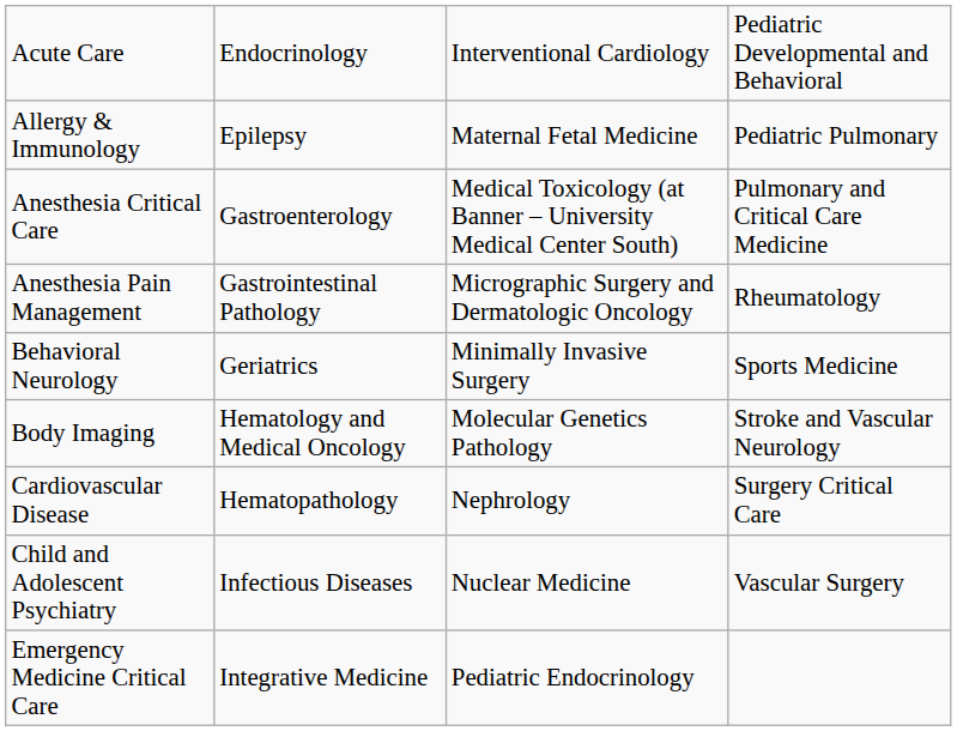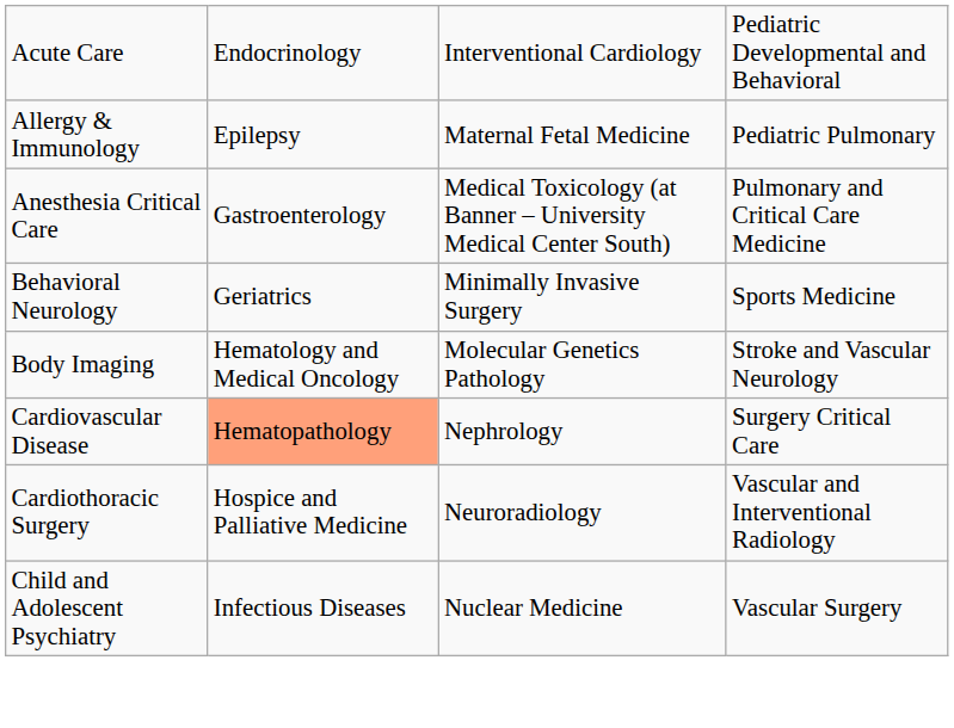 <table class="wikitable">
 <tr>
 <td>Acute Care</td>
 <td>Endocrinology</td>
 <td>Interventional Cardiology</td>
 <td>Pediatric Developmental and Behavioral</td>
 </tr>
 <tr>
 <td>Allergy & Immunology</td>
 <td>Epilepsy</td>
 <td>Maternal Fetal Medicine</td>
 <td>Pediatric Pulmonary</td>
 </tr>
 <tr>
 <td>Anesthesia Critical Care</td>
 <td>Gastroenterology</td>
 <td>Medical Toxicology (at Banner – University Medical Center South)</td>
 <td>Pulmonary and Critical Care Medicine</td>
 </tr>
 <tr>
-<td>Anesthesia Pain Management</td>
-<td>Gastrointestinal Pathology</td>
-<td>Micrographic Surgery and Dermatologic Oncology</td>
-<td>Rheumatology</td>
-</tr>
-<tr>
 <td>Behavioral Neurology</td>
 <td>Geriatrics</td>
 <td>Minimally Invasive Surgery</td>
 <td>Sports Medicine</td>
 </tr>
 <tr>
 <td>Body Imaging</td>
 <td>Hematology and Medical Oncology</td>
 <td>Molecular Genetics Pathology</td>
 <td>Stroke and Vascular Neurology</td>
 </tr>
 <tr>
 <td>Cardiovascular Disease</td>
-<td>Hematopathology</td>
+<td style="background: lightsalmon;">Hematopathology</td>
 <td>Nephrology</td>
 <td>Surgery Critical Care</td>
+</tr>
+<tr>
+<td>Cardiothoracic Surgery</td>
+<td>Hospice and Palliative Medicine</td>
+<td>Neuroradiology</td>
+<td>Vascular and Interventional Radiology</td>
 </tr>
 <tr>
 <td>Child and Adolescent Psychiatry</td>
 <td>Infectious Diseases</td>
 <td>Nuclear Medicine</td>
 <td>Vascular Surgery</td>
 </tr>
-<tr>
-<td>Emergency Medicine Critical Care</td>
-<td>Integrative Medicine</td>
-<td>Pediatric Endocrinology</td>
-<td></td>
-</tr>
 </table>
